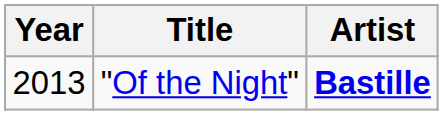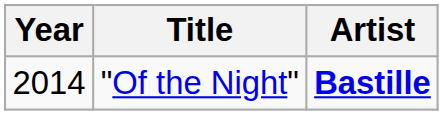 <table class="wikitable">
 <tr>
 <th>Year</th>
 <th>Title</th>
 <th>Artist</th>
 </tr>
 <tr>
-<td>2013</td>
+<td>2014</td>
 <td>"<a href='#'>Of the Night</a>"</td>
 <td><strong><a href='#'>Bastille</a></strong></td>
 </tr>
 </table>
